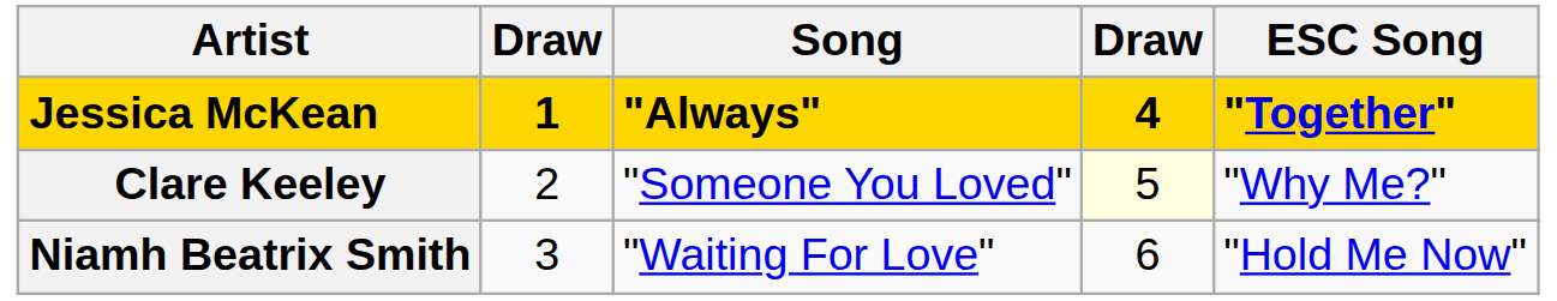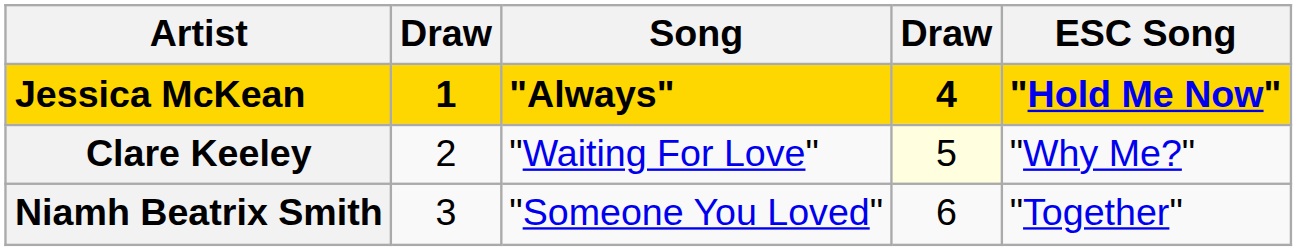 <table class="sortable wikitable plainrowheaders" style="margin: 1em auto 1em auto;">
 <tr>
 <th scope="col">Artist</th>
 <th scope="col">Draw</th>
 <th scope="col">Song </th>
 <th scope="col">Draw</th>
 <th scope="col">ESC Song </th>
 </tr>
 <tr style="font-weight:bold; background:gold;">
 <th scope="row" style="text-align:left; font-weight:bold; background:gold;">Jessica McKean</th>
 <td align="center">1</td>
 <td>"Always" </td>
 <td align="center">4</td>
-<td>"<a href='#'>Together</a>" </td>
+<td>"<a href='#'>Hold Me Now</a>" </td>
 </tr>
 <tr>
 <th scope="row">Clare Keeley</th>
 <td align="center">2</td>
-<td>"<a href='#'>Someone You Loved</a>" </td>
+<td>"<a href='#'>Waiting For Love</a>" </td>
 <td align="center" style="background: lightyellow;">5</td>
 <td>"<a href='#'>Why Me?</a>" </td>
 </tr>
 <tr>
 <th scope="row">Niamh Beatrix Smith</th>
 <td align="center">3</td>
-<td>"<a href='#'>Waiting For Love</a>" </td>
+<td>"<a href='#'>Someone You Loved</a>" </td>
 <td align="center">6</td>
-<td>"<a href='#'>Hold Me Now</a>" </td>
+<td>"<a href='#'>Together</a>" </td>
 </tr>
 </table>
